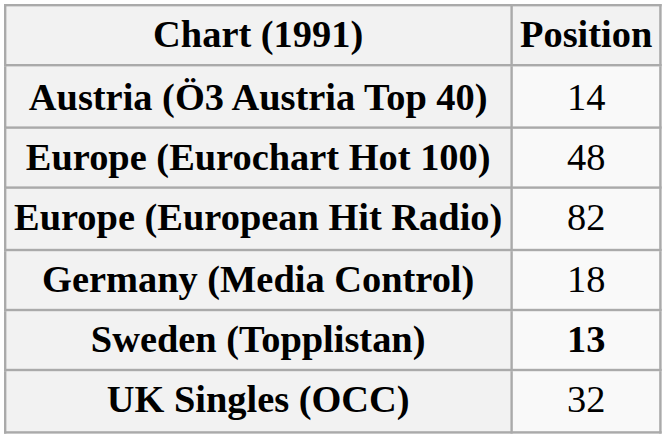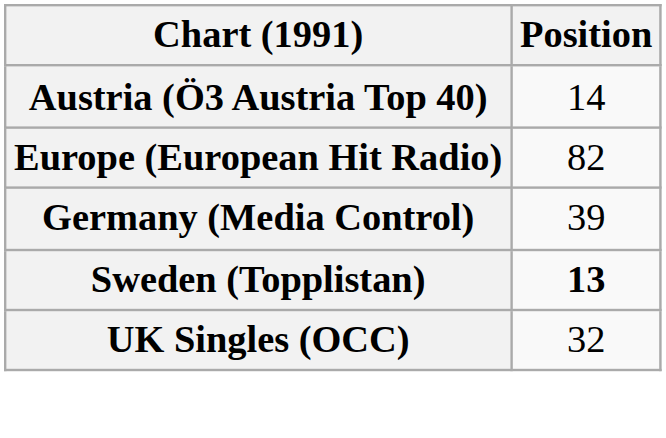 <table class="wikitable sortable plainrowheaders" style="text-align:center">
 <tr>
 <th scope="col">Chart (1991)</th>
 <th scope="col">Position</th>
 </tr>
 <tr>
 <th scope="row">Austria (Ö3 Austria Top 40)</th>
 <td>14</td>
 </tr>
 <tr>
-<th scope="row">Europe (Eurochart Hot 100)</th>
-<td>48</td>
-</tr>
-<tr>
 <th scope="row">Europe (European Hit Radio)</th>
 <td>82</td>
 </tr>
 <tr>
 <th scope="row">Germany (Media Control)</th>
-<td>18</td>
+<td>39</td>
 </tr>
 <tr>
 <th scope="row">Sweden (Topplistan)</th>
 <td><strong>13</strong></td>
 </tr>
 <tr>
 <th scope="row">UK Singles (OCC)</th>
 <td>32</td>
 </tr>
 </table>
